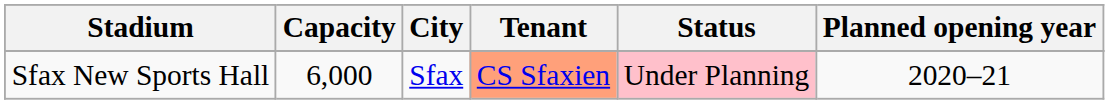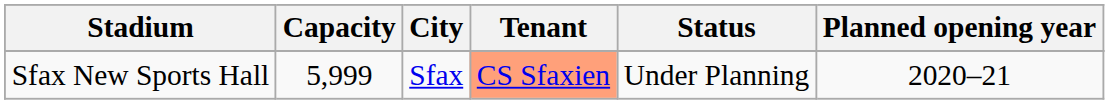 <table class="wikitable">
 <tr>
 <th>Stadium</th>
 <th>Capacity</th>
 <th>City</th>
 <th>Tenant</th>
 <th>Status</th>
 <th>Planned opening year</th>
 </tr>
 <tr>
 </tr>
 <tr>
 <td>Sfax New Sports Hall</td>
-<td align="center">6,000</td>
+<td align="center">5,999</td>
 <td><a href='#'>Sfax</a></td>
 <td style="background: lightsalmon;"><a href='#'>CS Sfaxien</a></td>
-<td style="background: pink;">Under Planning</td>
+<td>Under Planning</td>
 <td align="center">2020–21</td>
 </tr>
 </table>
